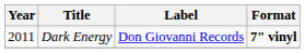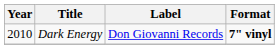 <table class="wikitable">
 <tr>
 <th>Year</th>
 <th>Title</th>
 <th>Label</th>
 <th>Format</th>
 </tr>
 <tr>
-<td>2011</td>
+<td>2010</td>
 <td><em>Dark Energy</em></td>
 <td><a href='#'>Don Giovanni Records</a></td>
 <td><strong>7" vinyl</strong></td>
 </tr>
 <tr>
 </tr>
 </table>
